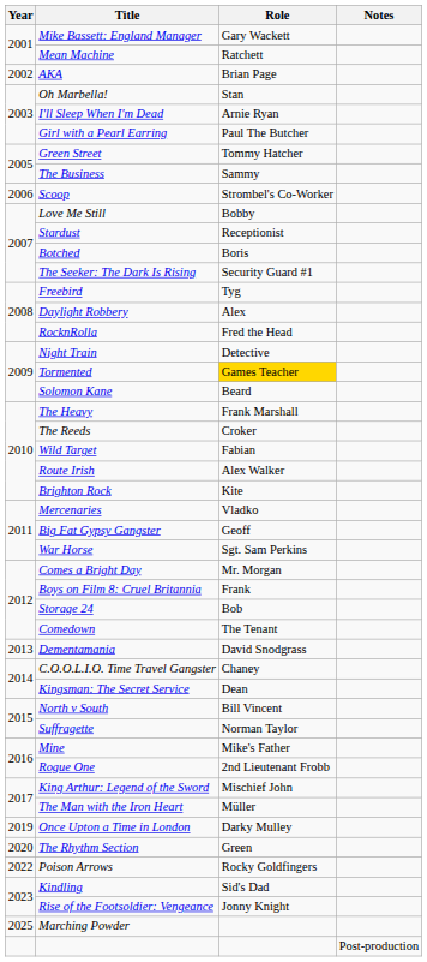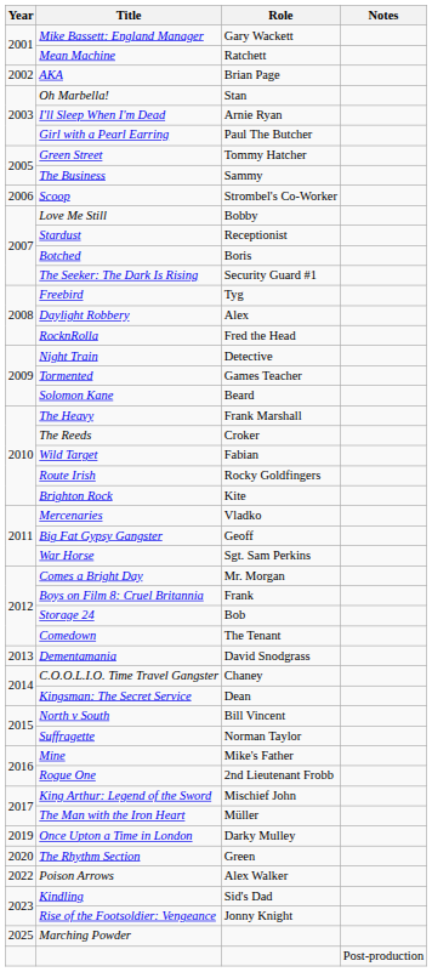 <table class="wikitable sortable">
 <tr>
 <th>Year</th>
 <th>Title</th>
 <th>Role</th>
 <th class="unsortable">Notes</th>
 </tr>
 <tr>
 <td rowspan="2">2001</td>
 <td><em><a href='#'>Mike Bassett: England Manager</a></em></td>
 <td>Gary Wackett</td>
 <td></td>
 </tr>
 <tr>
 <td><em><a href='#'>Mean Machine</a></em></td>
 <td>Ratchett</td>
 <td></td>
 </tr>
 <tr>
 <td>2002</td>
 <td><em><a href='#'>AKA</a></em></td>
 <td>Brian Page</td>
 <td></td>
 </tr>
 <tr>
 <td rowspan="3">2003</td>
 <td><em>Oh Marbella!</em></td>
 <td>Stan</td>
 <td></td>
 </tr>
 <tr>
 <td><em><a href='#'>I'll Sleep When I'm Dead</a></em></td>
 <td>Arnie Ryan</td>
 <td></td>
 </tr>
 <tr>
 <td><em><a href='#'>Girl with a Pearl Earring</a></em></td>
 <td>Paul The Butcher</td>
 <td></td>
 </tr>
 <tr>
 <td rowspan="2">2005</td>
 <td><em><a href='#'>Green Street</a></em></td>
 <td>Tommy Hatcher</td>
 <td></td>
 </tr>
 <tr>
 <td><em><a href='#'>The Business</a></em></td>
 <td>Sammy</td>
 <td></td>
 </tr>
 <tr>
 <td>2006</td>
 <td><em><a href='#'>Scoop</a></em></td>
 <td>Strombel's Co-Worker</td>
 <td></td>
 </tr>
 <tr>
 <td rowspan="4">2007</td>
 <td><em>Love Me Still</em></td>
 <td>Bobby</td>
 <td></td>
 </tr>
 <tr>
 <td><em><a href='#'>Stardust</a></em></td>
 <td>Receptionist</td>
 <td></td>
 </tr>
 <tr>
 <td><em><a href='#'>Botched</a></em></td>
 <td>Boris</td>
 <td></td>
 </tr>
 <tr>
 <td><em><a href='#'>The Seeker: The Dark Is Rising</a></em></td>
 <td>Security Guard #1</td>
 <td></td>
 </tr>
 <tr>
 <td rowspan="3">2008</td>
 <td><em><a href='#'>Freebird</a></em></td>
 <td>Tyg</td>
 <td></td>
 </tr>
 <tr>
 <td><em><a href='#'>Daylight Robbery</a></em></td>
 <td>Alex</td>
 <td></td>
 </tr>
 <tr>
 <td><em><a href='#'>RocknRolla</a></em></td>
 <td>Fred the Head</td>
 <td></td>
 </tr>
 <tr>
 <td rowspan="3">2009</td>
 <td><em><a href='#'>Night Train</a></em></td>
 <td>Detective</td>
 <td></td>
 </tr>
 <tr>
 <td><em><a href='#'>Tormented</a></em></td>
-<td style="background: gold;">Games Teacher</td>
+<td>Games Teacher</td>
 <td></td>
 </tr>
 <tr>
 <td><em><a href='#'>Solomon Kane</a></em></td>
 <td>Beard</td>
 <td></td>
 </tr>
 <tr>
 <td rowspan="5">2010</td>
 <td><em><a href='#'>The Heavy</a></em></td>
 <td>Frank Marshall</td>
 <td></td>
 </tr>
 <tr>
 <td><em>The Reeds</em></td>
 <td>Croker</td>
 <td></td>
 </tr>
 <tr>
 <td><em><a href='#'>Wild Target</a></em></td>
 <td>Fabian</td>
 <td></td>
 </tr>
 <tr>
 <td><em><a href='#'>Route Irish</a></em></td>
-<td>Alex Walker</td>
+<td>Rocky Goldfingers</td>
 <td></td>
 </tr>
 <tr>
 <td><em><a href='#'>Brighton Rock</a></em></td>
 <td>Kite</td>
 <td></td>
 </tr>
 <tr>
 <td rowspan="3">2011</td>
 <td><em><a href='#'>Mercenaries</a></em></td>
 <td>Vladko</td>
 <td></td>
 </tr>
 <tr>
 <td><em><a href='#'>Big Fat Gypsy Gangster</a></em></td>
 <td>Geoff</td>
 <td></td>
 </tr>
 <tr>
 <td><em><a href='#'>War Horse</a></em></td>
 <td>Sgt. Sam Perkins</td>
 <td></td>
 </tr>
 <tr>
 <td rowspan="4">2012</td>
 <td><em><a href='#'>Comes a Bright Day</a></em></td>
 <td>Mr. Morgan</td>
 <td></td>
 </tr>
 <tr>
 <td><em><a href='#'>Boys on Film 8: Cruel Britannia</a></em></td>
 <td>Frank</td>
 <td></td>
 </tr>
 <tr>
 <td><em><a href='#'>Storage 24</a></em></td>
 <td>Bob</td>
 <td></td>
 </tr>
 <tr>
 <td><em><a href='#'>Comedown</a></em></td>
 <td>The Tenant</td>
 <td></td>
 </tr>
 <tr>
 <td>2013</td>
 <td><em><a href='#'>Dementamania</a></em></td>
 <td>David Snodgrass</td>
 <td></td>
 </tr>
 <tr>
 <td rowspan="2">2014</td>
 <td><em>C.O.O.L.I.O. Time Travel Gangster</em></td>
 <td>Chaney</td>
 <td></td>
 </tr>
 <tr>
 <td><em><a href='#'>Kingsman: The Secret Service</a></em></td>
 <td>Dean</td>
 <td></td>
 </tr>
 <tr>
 <td rowspan="2">2015</td>
 <td><em><a href='#'>North v South</a></em></td>
 <td>Bill Vincent</td>
 <td></td>
 </tr>
 <tr>
 <td><em><a href='#'>Suffragette</a></em></td>
 <td>Norman Taylor</td>
 <td></td>
 </tr>
 <tr>
 <td rowspan="2">2016</td>
 <td><em><a href='#'>Mine</a></em></td>
 <td>Mike's Father</td>
 <td></td>
 </tr>
 <tr>
 <td><em><a href='#'>Rogue One</a></em></td>
 <td>2nd Lieutenant Frobb</td>
 <td></td>
 </tr>
 <tr>
 <td rowspan="2">2017</td>
 <td><em><a href='#'>King Arthur: Legend of the Sword</a></em></td>
 <td>Mischief John</td>
 <td></td>
 </tr>
 <tr>
 <td><em><a href='#'>The Man with the Iron Heart</a></em></td>
 <td>Müller</td>
 <td></td>
 </tr>
 <tr>
 <td>2019</td>
 <td><em><a href='#'>Once Upton a Time in London</a></em></td>
 <td>Darky Mulley</td>
 <td></td>
 </tr>
 <tr>
 <td>2020</td>
 <td><em><a href='#'>The Rhythm Section</a></em></td>
 <td>Green</td>
 <td></td>
 </tr>
 <tr>
 <td>2022</td>
 <td><em>Poison Arrows</em></td>
-<td>Rocky Goldfingers</td>
+<td>Alex Walker</td>
 <td></td>
 </tr>
 <tr>
 <td rowspan="2">2023</td>
 <td><em><a href='#'>Kindling</a></em></td>
 <td>Sid's Dad</td>
 <td></td>
 </tr>
 <tr>
 <td><em><a href='#'>Rise of the Footsoldier: Vengeance</a></em></td>
 <td>Jonny Knight</td>
 <td></td>
 </tr>
 <tr>
 <td>2025</td>
 <td><em>Marching Powder</em></td>
 <td></td>
 </tr>
 <tr>
 <td></td>
 <td></td>
 <td></td>
 <td>Post-production</td>
 </tr>
 </table>
